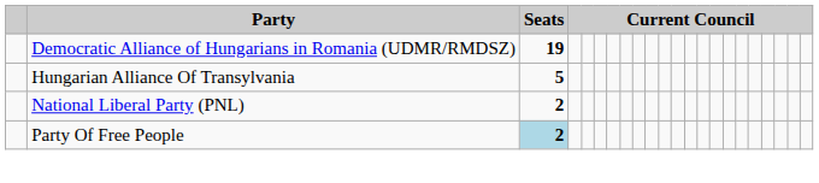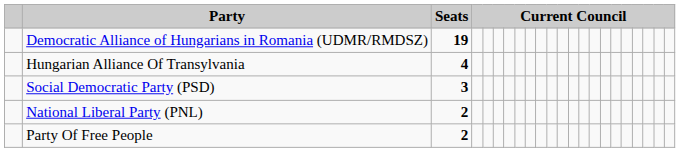 <table class="wikitable">
 <tr>
 <th style="background:#ccc">   </th>
 <th style="background:#ccc">Party</th>
 <th style="background:#ccc">Seats</th>
 <th style="background:#ccc" colspan="19">Current Council</th>
 </tr>
 <tr>
 <td>  </td>
 <td><a href='#'>Democratic Alliance of Hungarians in Romania</a> (UDMR/RMDSZ)</td>
 <td style="text-align: right"><strong>19</strong></td>
 <td>  </td>
 <td>  </td>
 <td>  </td>
 <td>  </td>
 <td>  </td>
 <td>  </td>
 <td>  </td>
 <td>  </td>
 <td>  </td>
 <td>  </td>
 <td>  </td>
 <td>  </td>
 <td>  </td>
 <td>  </td>
 <td>  </td>
 <td>  </td>
 <td>  </td>
 <td>  </td>
 <td>  </td>
 </tr>
 <tr>
 <td>  </td>
 <td>Hungarian Alliance Of Transylvania</td>
-<td style="text-align: right"><strong>5</strong></td>
+<td style="text-align: right"><strong>4</strong></td>
 <td>  </td>
 <td>  </td>
 <td>  </td>
 <td>  </td>
+<td> </td>
+<td> </td>
+<td> </td>
+<td> </td>
+<td> </td>
+<td> </td>
+<td> </td>
+<td> </td>
+<td> </td>
+<td> </td>
+<td> </td>
+<td> </td>
+<td> </td>
+<td> </td>
+<td> </td>
+</tr>
+<tr>
+<td>  </td>
+<td><a href='#'>Social Democratic Party</a> (PSD)</td>
+<td style="text-align: right"><strong>3</strong></td>
+<td>  </td>
+<td>  </td>
+<td>  </td>
+<td> </td>
 <td> </td>
 <td> </td>
 <td> </td>
 <td> </td>
 <td> </td>
 <td> </td>
 <td> </td>
 <td> </td>
 <td> </td>
 <td> </td>
 <td> </td>
 <td> </td>
 <td> </td>
 <td> </td>
 <td> </td>
 </tr>
 <tr>
 <td>  </td>
 <td><a href='#'>National Liberal Party</a> (PNL)</td>
 <td style="text-align: right"><strong>2</strong></td>
 <td>  </td>
 <td>  </td>
 <td> </td>
 <td> </td>
 <td> </td>
 <td> </td>
 <td> </td>
 <td> </td>
 <td> </td>
 <td> </td>
 <td> </td>
 <td> </td>
 <td> </td>
 <td> </td>
 <td> </td>
 <td> </td>
 <td> </td>
 <td> </td>
 <td> </td>
 </tr>
 <tr>
 <td>  </td>
 <td>Party Of Free People</td>
-<td style="background: lightblue; text-align: right"><strong>2</strong></td>
+<td style="text-align: right"><strong>2</strong></td>
 <td>  </td>
 <td>  </td>
 <td> </td>
 <td> </td>
 <td> </td>
 <td> </td>
 <td> </td>
 <td> </td>
 <td> </td>
 <td> </td>
 <td> </td>
 <td> </td>
 <td> </td>
 <td> </td>
 <td> </td>
 <td> </td>
 <td> </td>
 <td> </td>
 <td> </td>
 </tr>
 </table>
